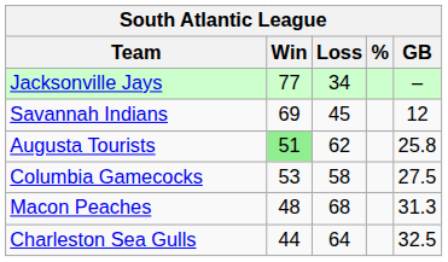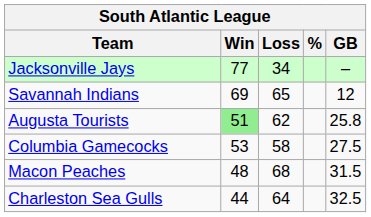 <table class="wikitable">
 <tr>
 <th colspan="5">South Atlantic League</th>
 </tr>
 <tr>
 <th width="60%">Team</th>
 <th>Win</th>
 <th>Loss</th>
 <th>%</th>
 <th>GB</th>
 </tr>
 <tr align=center bgcolor=ccffcc>
 <td align=left><a href='#'>Jacksonville Jays</a></td>
 <td>77</td>
 <td>34</td>
 <td></td>
 <td>–</td>
 </tr>
 <tr align=center>
 <td align=left><a href='#'>Savannah Indians</a></td>
 <td>69</td>
-<td>45</td>
+<td>65</td>
 <td></td>
 <td>12</td>
 </tr>
 <tr align=center>
 <td align=left><a href='#'>Augusta Tourists</a></td>
 <td style="background: lightgreen;">51</td>
 <td>62</td>
 <td></td>
 <td>25.8</td>
 </tr>
 <tr align=center>
 <td align=left><a href='#'>Columbia Gamecocks</a></td>
 <td>53</td>
 <td>58</td>
 <td></td>
 <td>27.5</td>
 </tr>
 <tr align=center>
 <td align=left><a href='#'>Macon Peaches</a></td>
 <td>48</td>
 <td>68</td>
 <td></td>
-<td>31.3</td>
+<td>31.5</td>
 </tr>
 <tr align=center>
 <td align=left><a href='#'>Charleston Sea Gulls</a></td>
 <td>44</td>
 <td>64</td>
 <td></td>
 <td>32.5</td>
 </tr>
 </table>
